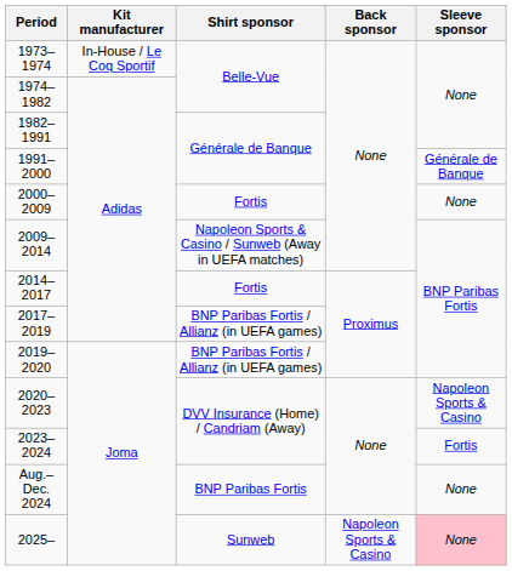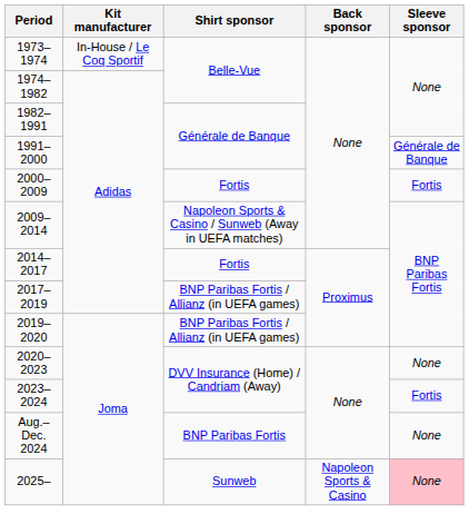 <table class="wikitable" style="text-align: center">
 <tr>
 <th>Period</th>
 <th>Kit manufacturer</th>
 <th>Shirt sponsor</th>
 <th>Back sponsor</th>
 <th>Sleeve sponsor</th>
 </tr>
 <tr>
 <td>1973–1974</td>
 <td>In-House / <a href='#'>Le Coq Sportif</a></td>
 <td rowspan="2"><a href='#'>Belle-Vue</a></td>
 <td rowspan="6"><em>None</em></td>
 <td rowspan="3"><em>None</em></td>
 </tr>
 <tr>
 <td>1974–1982</td>
 <td rowspan="7"><a href='#'>Adidas</a></td>
 </tr>
 <tr>
 <td>1982–1991</td>
 <td rowspan="2"><a href='#'>Générale de Banque</a></td>
 </tr>
 <tr>
 <td>1991–2000</td>
 <td><a href='#'>Générale de Banque</a></td>
 </tr>
 <tr>
 <td>2000–2009</td>
 <td><a href='#'>Fortis</a></td>
-<td><em>None</em></td>
+<td><a href='#'>Fortis</a></td>
 </tr>
 <tr>
 <td>2009–2014</td>
 <td><a href='#'>Napoleon Sports & Casino</a> / <a href='#'>Sunweb</a> (Away in UEFA matches)</td>
 <td rowspan="4"><a href='#'>BNP Paribas Fortis</a></td>
 </tr>
 <tr>
 <td>2014–2017</td>
 <td><a href='#'>Fortis</a></td>
 <td rowspan="3"><a href='#'>Proximus</a></td>
 </tr>
 <tr>
 <td>2017–2019</td>
 <td><a href='#'>BNP Paribas Fortis</a> / <a href='#'>Allianz</a> (in UEFA games)</td>
 </tr>
 <tr>
 <td>2019–2020</td>
 <td rowspan="5"><a href='#'>Joma</a></td>
 <td><a href='#'>BNP Paribas Fortis</a> / <a href='#'>Allianz</a> (in UEFA games)</td>
 </tr>
 <tr>
 <td>2020–2023</td>
 <td rowspan="2"><a href='#'>DVV Insurance</a> (Home) / <a href='#'>Candriam</a> (Away)</td>
 <td rowspan="3"><em>None</em></td>
-<td><a href='#'>Napoleon Sports & Casino</a></td>
+<td><em>None</em></td>
 </tr>
 <tr>
 <td>2023–2024</td>
 <td><a href='#'>Fortis</a></td>
 </tr>
 <tr>
 <td>Aug.–Dec. 2024</td>
 <td><a href='#'>BNP Paribas Fortis</a></td>
 <td><em>None</em></td>
 </tr>
 <tr>
 <td>2025–</td>
 <td><a href='#'>Sunweb</a></td>
 <td><a href='#'>Napoleon Sports & Casino</a></td>
 <td style="background: pink;"><em>None</em></td>
 </tr>
 </table>
